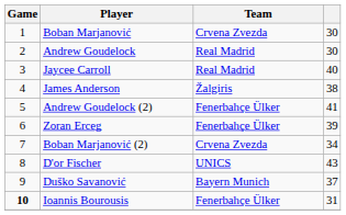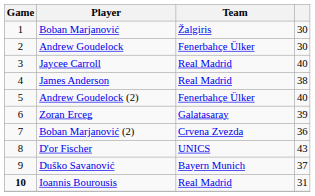 <table class="wikitable sortable" style="text-align: center">
 <tr>
 <th>Game</th>
 <th style="width:200px;">Player</th>
 <th style="width:170px;">Team</th>
 <th></th>
 </tr>
 <tr>
 <td>1</td>
 <td align="left"> <a href='#'>Boban Marjanović</a></td>
-<td align="left"> <a href='#'>Crvena Zvezda</a></td>
+<td align="left"> <a href='#'>Žalgiris</a></td>
 <td>30</td>
 </tr>
 <tr>
 <td>2</td>
 <td align="left"> <a href='#'>Andrew Goudelock</a></td>
-<td align="left"> <a href='#'>Real Madrid</a></td>
+<td align="left"> <a href='#'>Fenerbahçe Ülker</a></td>
 <td>30</td>
 </tr>
 <tr>
 <td>3</td>
 <td align="left"> <a href='#'>Jaycee Carroll</a></td>
 <td align="left"> <a href='#'>Real Madrid</a></td>
 <td>40</td>
 </tr>
 <tr>
 <td>4</td>
 <td align="left"> <a href='#'>James Anderson</a></td>
-<td align="left"> <a href='#'>Žalgiris</a></td>
+<td align="left"> <a href='#'>Real Madrid</a></td>
 <td>38</td>
 </tr>
 <tr>
 <td>5</td>
 <td align="left"> <a href='#'>Andrew Goudelock</a> (2)</td>
 <td align="left"> <a href='#'>Fenerbahçe Ülker</a></td>
-<td>41</td>
+<td>40</td>
 </tr>
 <tr>
 <td>6</td>
 <td align="left"> <a href='#'>Zoran Erceg</a></td>
-<td align="left"> <a href='#'>Fenerbahçe Ülker</a></td>
+<td align="left"> <a href='#'>Galatasaray</a></td>
 <td>39</td>
 </tr>
 <tr>
 <td>7</td>
 <td align="left"> <a href='#'>Boban Marjanović</a> (2)</td>
 <td align="left"> <a href='#'>Crvena Zvezda</a></td>
-<td>34</td>
+<td>36</td>
 </tr>
 <tr>
 <td>8</td>
 <td align="left"> <a href='#'>D'or Fischer</a></td>
 <td align="left"> <a href='#'>UNICS</a></td>
 <td>43</td>
 </tr>
 <tr>
 <td>9</td>
 <td align="left"> <a href='#'>Duško Savanović</a></td>
 <td align="left"> <a href='#'>Bayern Munich</a></td>
 <td>37</td>
 </tr>
 <tr>
 <td><strong>10</strong></td>
 <td align="left"> <a href='#'>Ioannis Bourousis</a></td>
-<td align="left"> <a href='#'>Fenerbahçe Ülker</a></td>
+<td align="left"> <a href='#'>Real Madrid</a></td>
 <td>31</td>
 </tr>
 <tr>
 </tr>
 </table>
